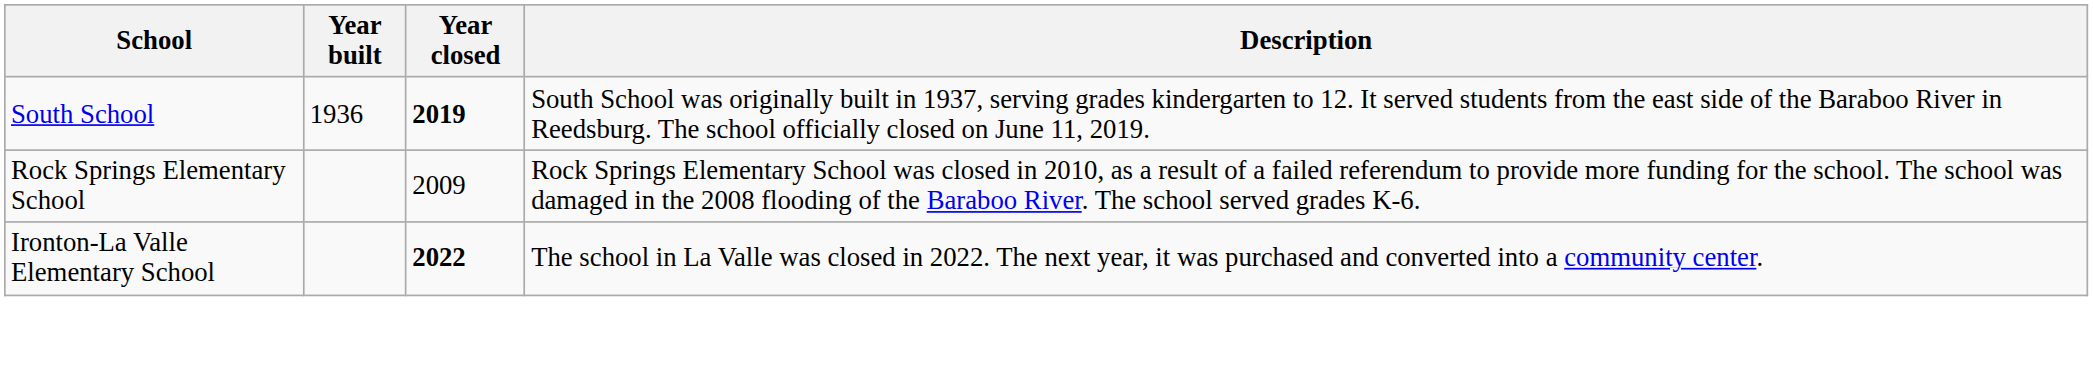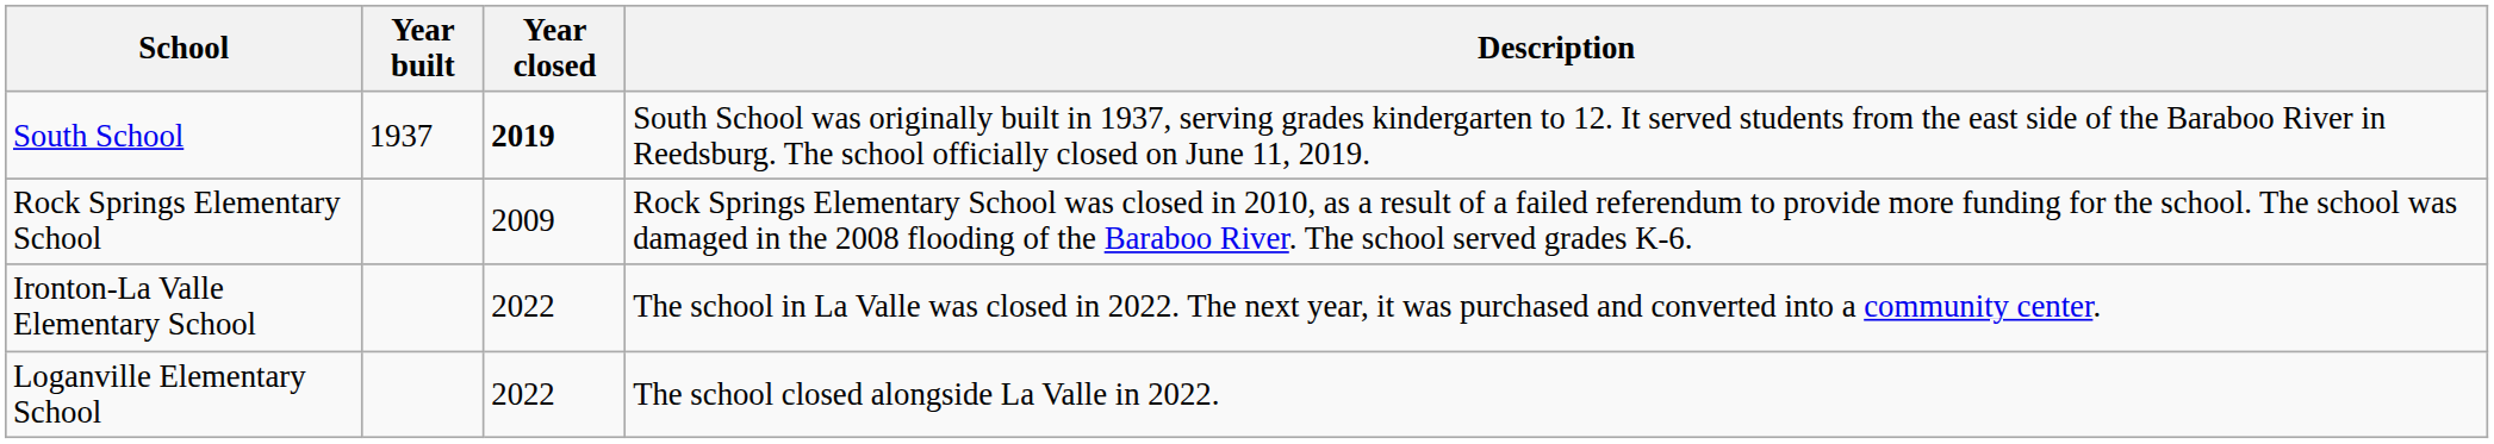 <table class="wikitable">
 <tr>
 <th>School</th>
 <th>Year built</th>
 <th>Year closed</th>
 <th>Description</th>
 </tr>
 <tr>
 <td><a href='#'>South School</a></td>
-<td>1936</td>
+<td>1937</td>
 <td><strong>2019</strong></td>
 <td>South School was originally built in 1937, serving grades kindergarten to 12. It served students from the east side of the Baraboo River in Reedsburg. The school officially closed on June 11, 2019.</td>
 </tr>
 <tr>
 <td>Rock Springs Elementary School</td>
 <td></td>
 <td>2009</td>
 <td>Rock Springs Elementary School was closed in 2010, as a result of a failed referendum to provide more funding for the school. The school was damaged in the 2008 flooding of the <a href='#'>Baraboo River</a>. The school served grades K-6.</td>
 </tr>
 <tr>
 <td>Ironton-La Valle Elementary School</td>
 <td></td>
-<td><strong>2022</strong></td>
+<td>2022</td>
 <td>The school in La Valle was closed in 2022. The next year, it was purchased and converted into a <a href='#'>community center</a>.</td>
 </tr>
+<tr>
+<td>Loganville Elementary School</td>
+<td></td>
+<td>2022</td>
+<td>The school closed alongside La Valle in 2022.</td>
+</tr>
 </table>
